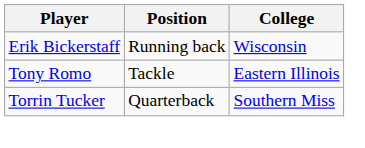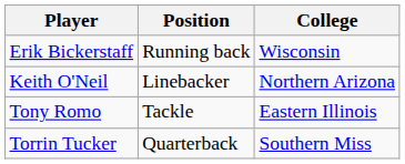 <table class="wikitable">
 <tr>
 <th>Player</th>
 <th>Position</th>
 <th>College</th>
 </tr>
 <tr>
 <td><a href='#'>Erik Bickerstaff</a></td>
 <td>Running back</td>
 <td><a href='#'>Wisconsin</a></td>
 </tr>
 <tr>
+<td><a href='#'>Keith O'Neil</a></td>
+<td>Linebacker</td>
+<td><a href='#'>Northern Arizona</a></td>
+</tr>
+<tr>
 <td><a href='#'>Tony Romo</a></td>
 <td>Tackle</td>
 <td><a href='#'>Eastern Illinois</a></td>
 </tr>
 <tr>
 <td><a href='#'>Torrin Tucker</a></td>
 <td>Quarterback</td>
 <td><a href='#'>Southern Miss</a></td>
 </tr>
 </table>
